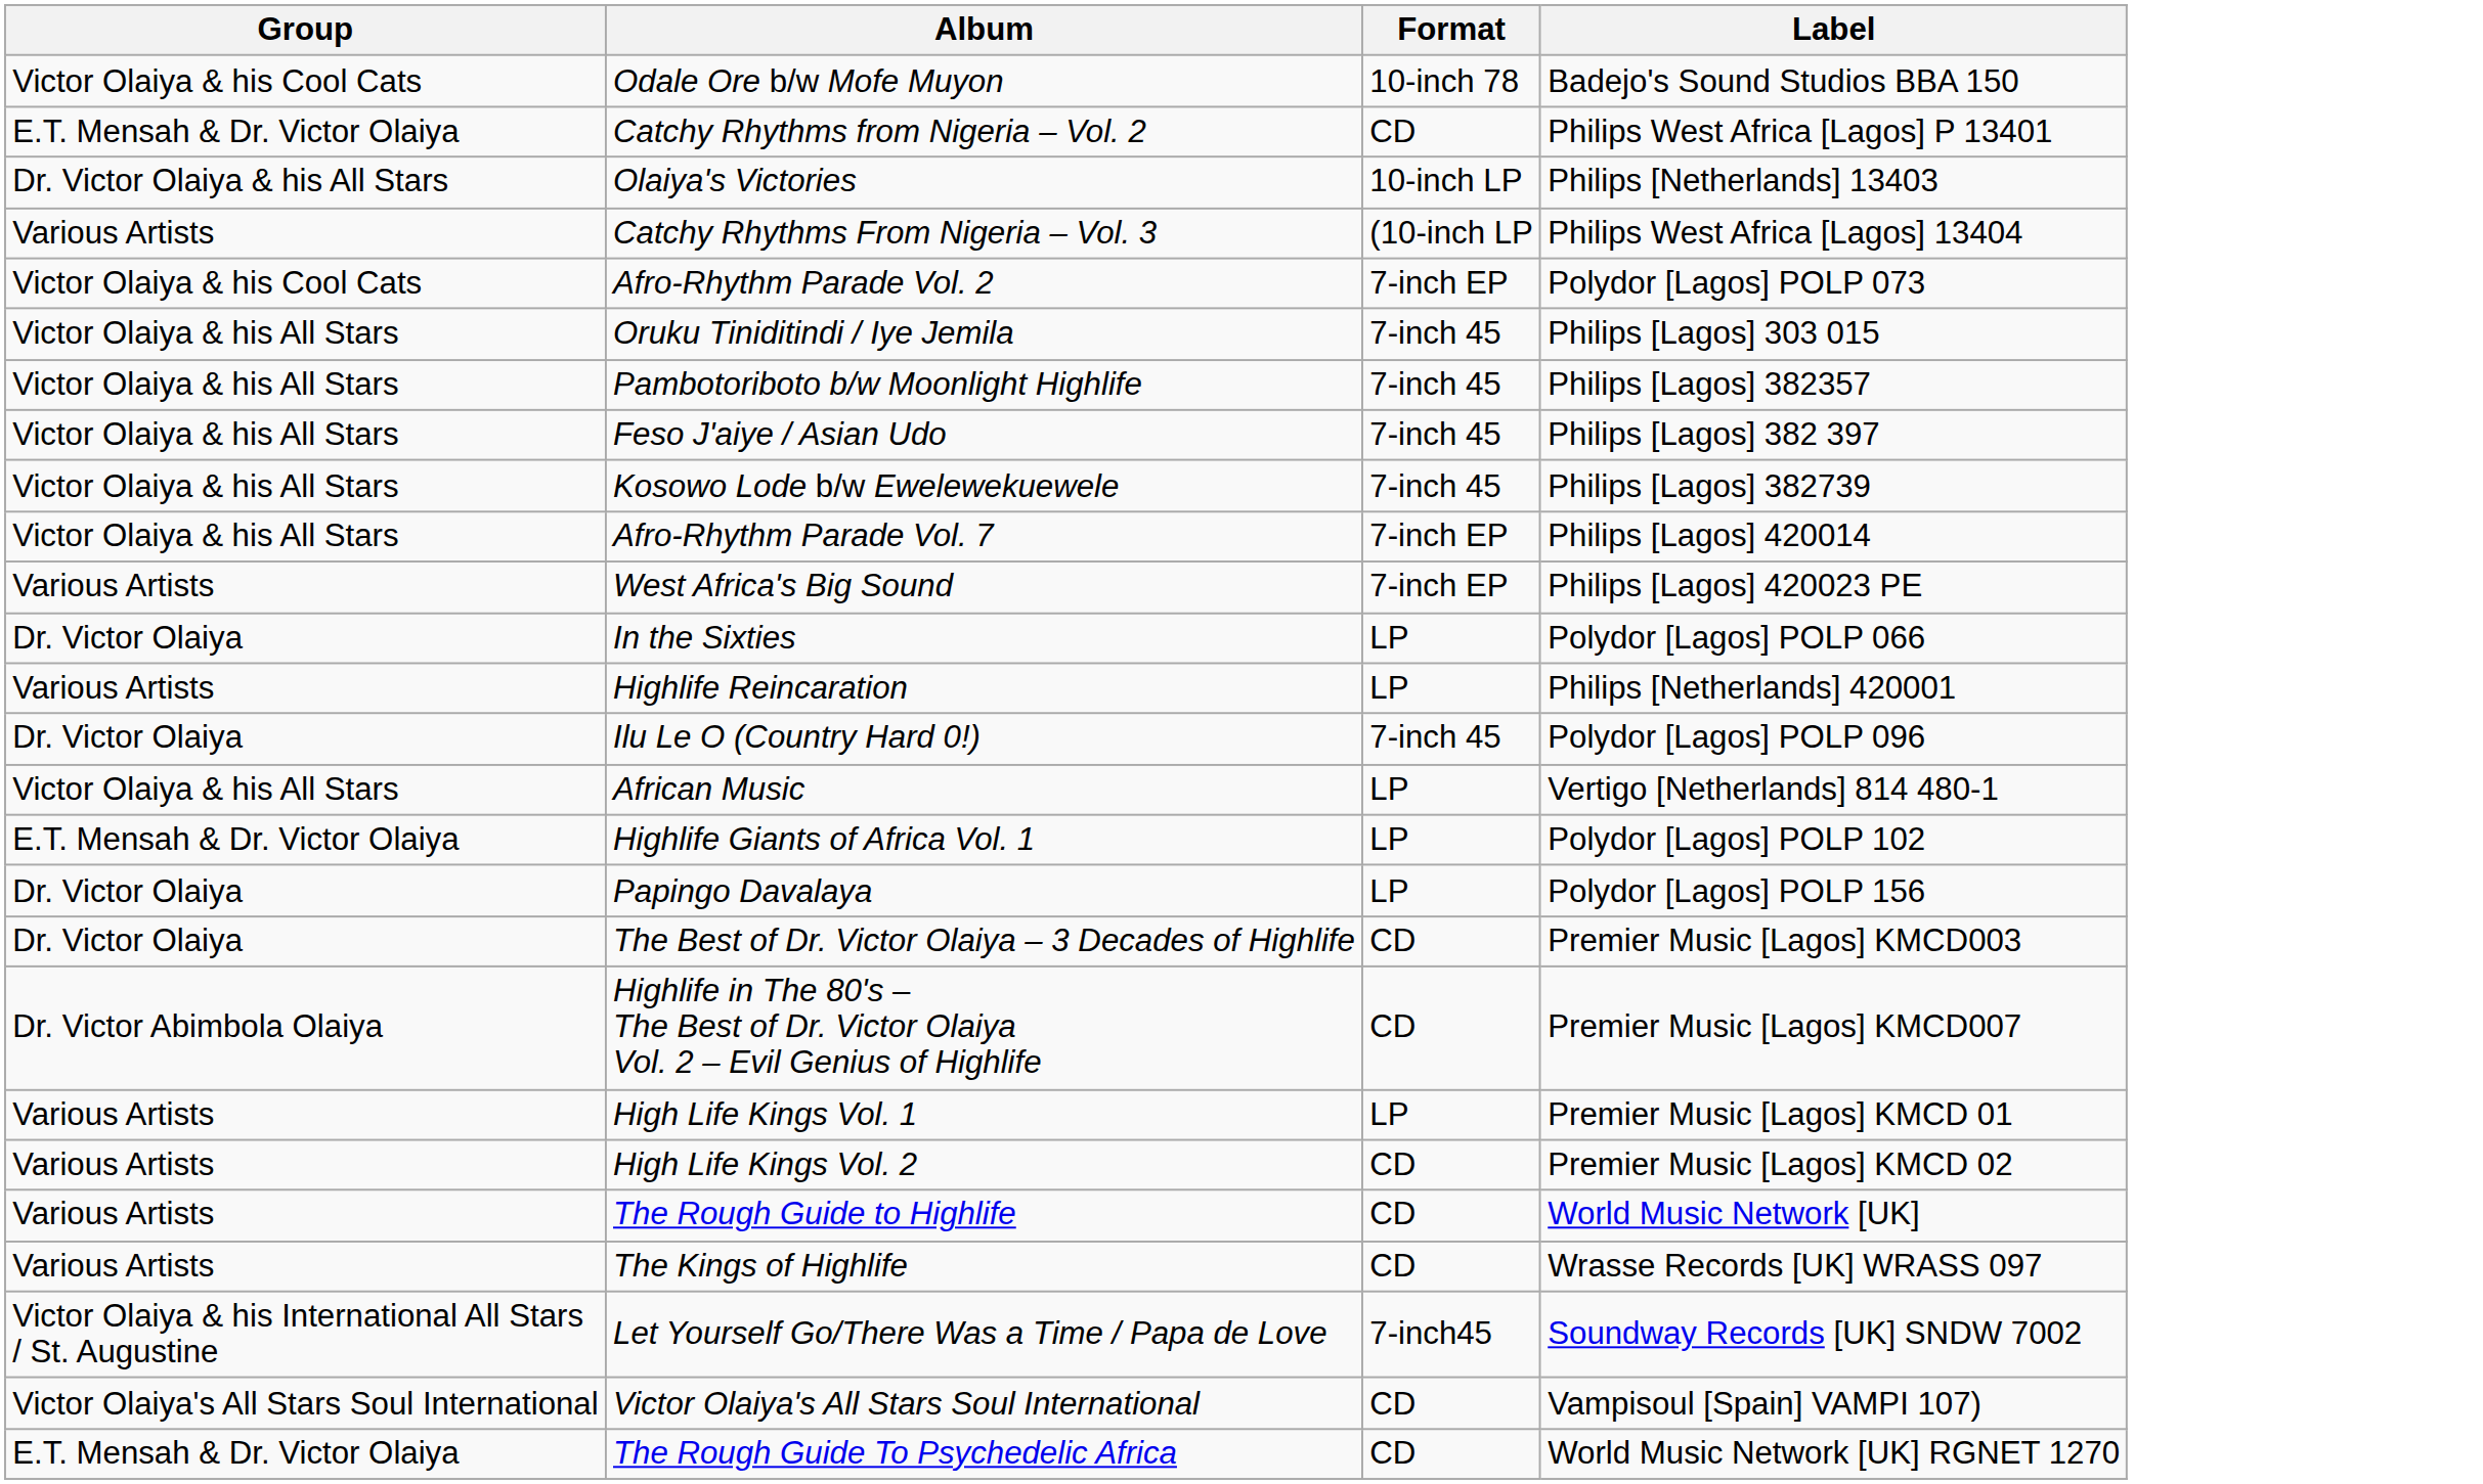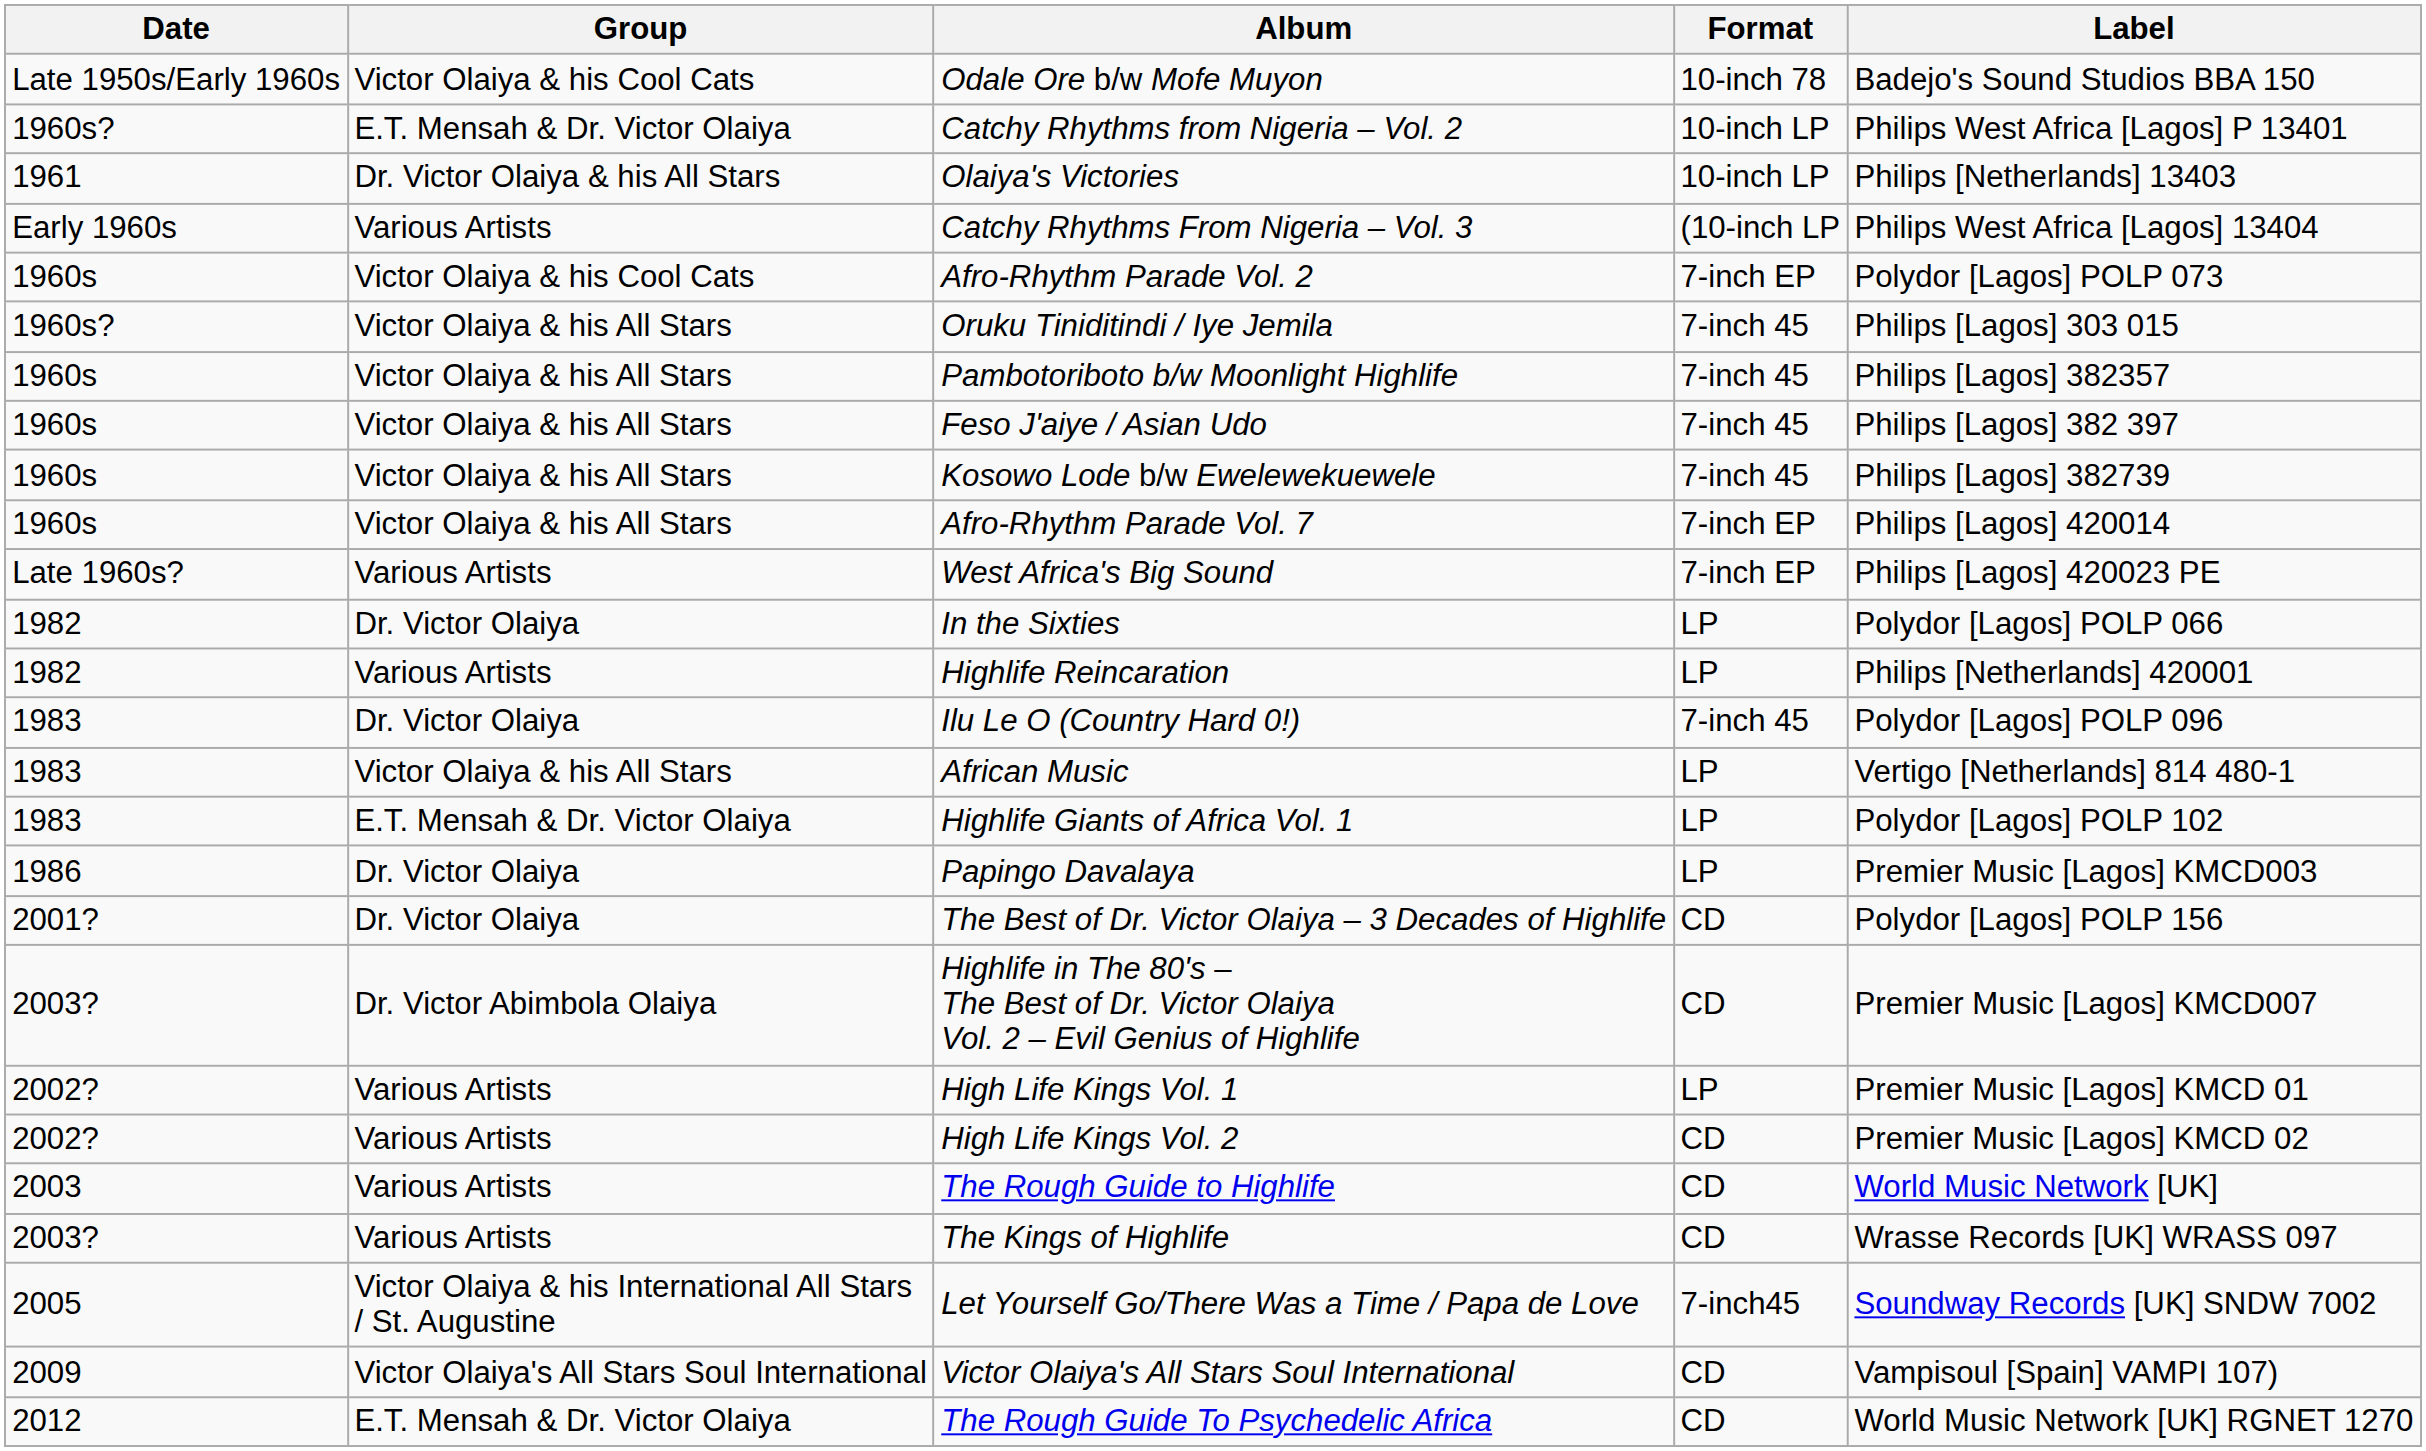 <table class="wikitable">
 <tr ->
+<th>Date</th>
 <th>Group</th>
 <th>Album</th>
 <th>Format</th>
 <th>Label</th>
 </tr>
 <tr -valign="top">
+<td>Late 1950s/Early 1960s</td>
 <td>Victor Olaiya & his Cool Cats</td>
 <td><em>Odale Ore</em> b/w <em>Mofe Muyon</em></td>
 <td>10-inch 78</td>
 <td>Badejo's Sound Studios BBA 150</td>
 </tr>
 <tr -valign="top">
+<td>1960s?</td>
 <td>E.T. Mensah & Dr. Victor Olaiya</td>
 <td><em>Catchy Rhythms from Nigeria – Vol. 2</em></td>
-<td>CD</td>
+<td>10-inch LP</td>
 <td>Philips West Africa [Lagos] P 13401</td>
 </tr>
 <tr -valign="top">
+<td>1961</td>
 <td>Dr. Victor Olaiya & his All Stars</td>
 <td><em>Olaiya's Victories</em></td>
 <td>10-inch LP</td>
 <td>Philips [Netherlands] 13403</td>
 </tr>
 <tr -valign="top">
+<td>Early 1960s</td>
 <td>Various Artists</td>
 <td><em>Catchy Rhythms From Nigeria – Vol. 3</em></td>
 <td>(10-inch LP</td>
 <td>Philips West Africa [Lagos] 13404</td>
 </tr>
 <tr -valign="top">
+<td>1960s</td>
 <td>Victor Olaiya & his Cool Cats</td>
 <td><em>Afro-Rhythm Parade Vol. 2</em></td>
 <td>7-inch EP</td>
 <td>Polydor [Lagos] POLP 073</td>
 </tr>
 <tr -valign="top">
+<td>1960s?</td>
 <td>Victor Olaiya & his All Stars</td>
 <td><em>Oruku Tiniditindi / Iye Jemila</em></td>
 <td>7-inch 45</td>
 <td>Philips [Lagos] 303 015</td>
 </tr>
 <tr -valign="top">
+<td>1960s</td>
 <td>Victor Olaiya & his All Stars</td>
 <td><em>Pambotoriboto b/w Moonlight Highlife</em></td>
 <td>7-inch 45</td>
 <td>Philips [Lagos] 382357</td>
 </tr>
 <tr -valign="top">
+<td>1960s</td>
 <td>Victor Olaiya & his All Stars</td>
 <td><em>Feso J'aiye / Asian Udo</em></td>
 <td>7-inch 45</td>
 <td>Philips [Lagos] 382 397</td>
 </tr>
 <tr -valign="top">
+<td>1960s</td>
 <td>Victor Olaiya & his All Stars</td>
 <td><em>Kosowo Lode</em> b/w <em>Ewelewekuewele</em></td>
 <td>7-inch 45</td>
 <td>Philips [Lagos] 382739</td>
 </tr>
 <tr -valign="top">
+<td>1960s</td>
 <td>Victor Olaiya & his All Stars</td>
 <td><em>Afro-Rhythm Parade Vol. 7</em></td>
 <td>7-inch EP</td>
 <td>Philips [Lagos] 420014</td>
 </tr>
 <tr -valign="top">
+<td>Late 1960s?</td>
 <td>Various Artists</td>
 <td><em>West Africa's Big Sound</em></td>
 <td>7-inch EP</td>
 <td>Philips [Lagos] 420023 PE</td>
 </tr>
 <tr -valign="top">
+<td>1982</td>
 <td>Dr. Victor Olaiya</td>
 <td><em>In the Sixties</em></td>
 <td>LP</td>
 <td>Polydor [Lagos] POLP 066</td>
 </tr>
 <tr -valign="top">
+<td>1982</td>
 <td>Various Artists</td>
 <td><em>Highlife Reincaration</em></td>
 <td>LP</td>
 <td>Philips [Netherlands] 420001</td>
 </tr>
 <tr -valign="top">
+<td>1983</td>
 <td>Dr. Victor Olaiya</td>
 <td><em>Ilu Le O (Country Hard 0!)</em></td>
 <td>7-inch 45</td>
 <td>Polydor [Lagos] POLP 096</td>
 </tr>
 <tr -valign="top">
+<td>1983</td>
 <td>Victor Olaiya & his All Stars</td>
 <td><em>African Music</em></td>
 <td>LP</td>
 <td>Vertigo [Netherlands] 814 480-1</td>
 </tr>
 <tr -valign="top">
+<td>1983</td>
 <td>E.T. Mensah & Dr. Victor Olaiya</td>
 <td><em>Highlife Giants of Africa Vol. 1</em></td>
 <td>LP</td>
 <td>Polydor [Lagos] POLP 102</td>
 </tr>
 <tr -valign="top">
+<td>1986</td>
 <td>Dr. Victor Olaiya</td>
 <td><em>Papingo Davalaya</em></td>
 <td>LP</td>
+<td>Premier Music [Lagos] KMCD003</td>
+</tr>
+<tr -valign="top">
+<td>2001?</td>
+<td>Dr. Victor Olaiya</td>
+<td><em>The Best of Dr. Victor Olaiya – 3 Decades of Highlife</em></td>
+<td>CD</td>
 <td>Polydor [Lagos] POLP 156</td>
 </tr>
 <tr -valign="top">
-<td>Dr. Victor Olaiya</td>
-<td><em>The Best of Dr. Victor Olaiya – 3 Decades of Highlife</em></td>
-<td>CD</td>
-<td>Premier Music [Lagos] KMCD003</td>
-</tr>
-<tr -valign="top">
+<td>2003?</td>
 <td>Dr. Victor Abimbola Olaiya</td>
 <td><em>Highlife in The 80's</em> – <br><em>The Best of Dr. Victor Olaiya</em> <br><em>Vol. 2 – Evil Genius of Highlife</em></td>
 <td>CD</td>
 <td>Premier Music [Lagos] KMCD007</td>
 </tr>
 <tr -valign="top">
+<td>2002?</td>
 <td>Various Artists</td>
 <td><em>High Life Kings Vol. 1</em></td>
 <td>LP</td>
 <td>Premier Music [Lagos] KMCD 01</td>
 </tr>
 <tr -valign="top">
+<td>2002?</td>
 <td>Various Artists</td>
 <td><em>High Life Kings Vol. 2</em></td>
 <td>CD</td>
 <td>Premier Music [Lagos] KMCD 02</td>
 </tr>
 <tr -valign="top">
+<td>2003</td>
 <td>Various Artists</td>
 <td><em><a href='#'>The Rough Guide to Highlife</a></em></td>
 <td>CD</td>
 <td><a href='#'>World Music Network</a> [UK]</td>
 </tr>
 <tr -valign="top">
+<td>2003?</td>
 <td>Various Artists</td>
 <td><em>The Kings of Highlife</em></td>
 <td>CD</td>
 <td>Wrasse Records [UK] WRASS 097</td>
 </tr>
 <tr -valign="top">
+<td>2005</td>
 <td>Victor Olaiya & his International All Stars <br>/ St. Augustine</td>
 <td><em>Let Yourself Go/There Was a Time / Papa de Love</em></td>
 <td>7-inch45</td>
 <td><a href='#'>Soundway Records</a> [UK] SNDW 7002</td>
 </tr>
 <tr -valign="top">
+<td>2009</td>
 <td>Victor Olaiya's All Stars Soul International</td>
 <td><em>Victor Olaiya's All Stars Soul International</em></td>
 <td>CD</td>
 <td>Vampisoul [Spain] VAMPI 107)</td>
 </tr>
 <tr -valign="top">
+<td>2012</td>
 <td>E.T. Mensah & Dr. Victor Olaiya</td>
 <td><em><a href='#'>The Rough Guide To Psychedelic Africa</a></em></td>
 <td>CD</td>
 <td>World Music Network [UK] RGNET 1270</td>
 </tr>
 </table>
